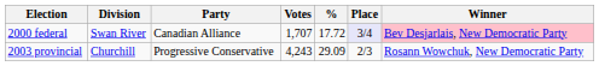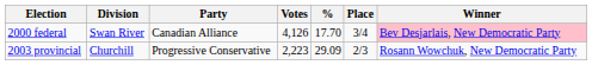 <table class="wikitable" width="800">
 <tr>
 <th align="left">Election</th>
 <th align="left">Division</th>
 <th align="left">Party</th>
 <th align="right">Votes</th>
 <th align="right">%</th>
 <th align="center">Place</th>
 <th align="center">Winner</th>
 </tr>
 <tr>
 <td align="left"><a href='#'>2000 federal</a></td>
 <td align="left"><a href='#'>Swan River</a></td>
 <td align="left">Canadian Alliance</td>
-<td align="right">1,707</td>
-<td align="right">17.72</td>
-<td align="center" style="background: lavender;">3/4</td>
+<td align="right">4,126</td>
+<td align="right">17.70</td>
+<td align="center">3/4</td>
 <td align="left" style="background: pink;"><a href='#'>Bev Desjarlais</a>, <a href='#'>New Democratic Party</a></td>
 </tr>
 <tr>
 <td align="left"><a href='#'>2003 provincial</a></td>
 <td align="left"><a href='#'>Churchill</a></td>
 <td align="left">Progressive Conservative</td>
-<td align="right">4,243</td>
+<td align="right">2,223</td>
 <td align="right">29.09</td>
 <td align="center">2/3</td>
 <td align="left"><a href='#'>Rosann Wowchuk</a>, <a href='#'>New Democratic Party</a></td>
 </tr>
 </table>
